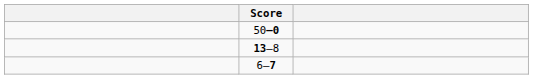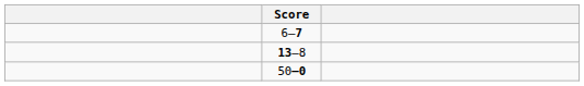 <table class="wikitable" style="text-align: center;">
 <tr>
 <th width=280></th>
 <th width=60>Score</th>
 <th width=280></th>
 </tr>
 <tr>
+<td align=left></td>
+<td>6–<strong>7</strong></td>
 <td align=left><strong></td>
-<td></strong>50<strong>–0</td>
-<td align=left></td>
 </tr>
 <tr>
 <td align=left></strong></td>
 <td><strong>13</strong>–8</td>
 <td align=left></td>
 </tr>
 <tr>
+<td align=left><strong></td>
+<td></strong>50<strong>–0</td>
 <td align=left></td>
-<td>6–<strong>7</strong></td>
-<td align=left><strong></td>
 </tr>
 </table>
